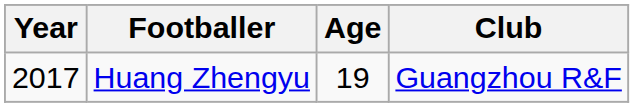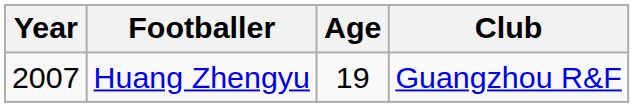 <table class="wikitable" style="text-align:left;">
 <tr>
 <th>Year</th>
 <th>Footballer</th>
 <th>Age</th>
 <th>Club</th>
 </tr>
 <tr>
-<td>2017</td>
+<td>2007</td>
 <td> <a href='#'>Huang Zhengyu</a></td>
 <td align=center>19</td>
 <td><a href='#'>Guangzhou R&F</a></td>
 </tr>
 </table>
